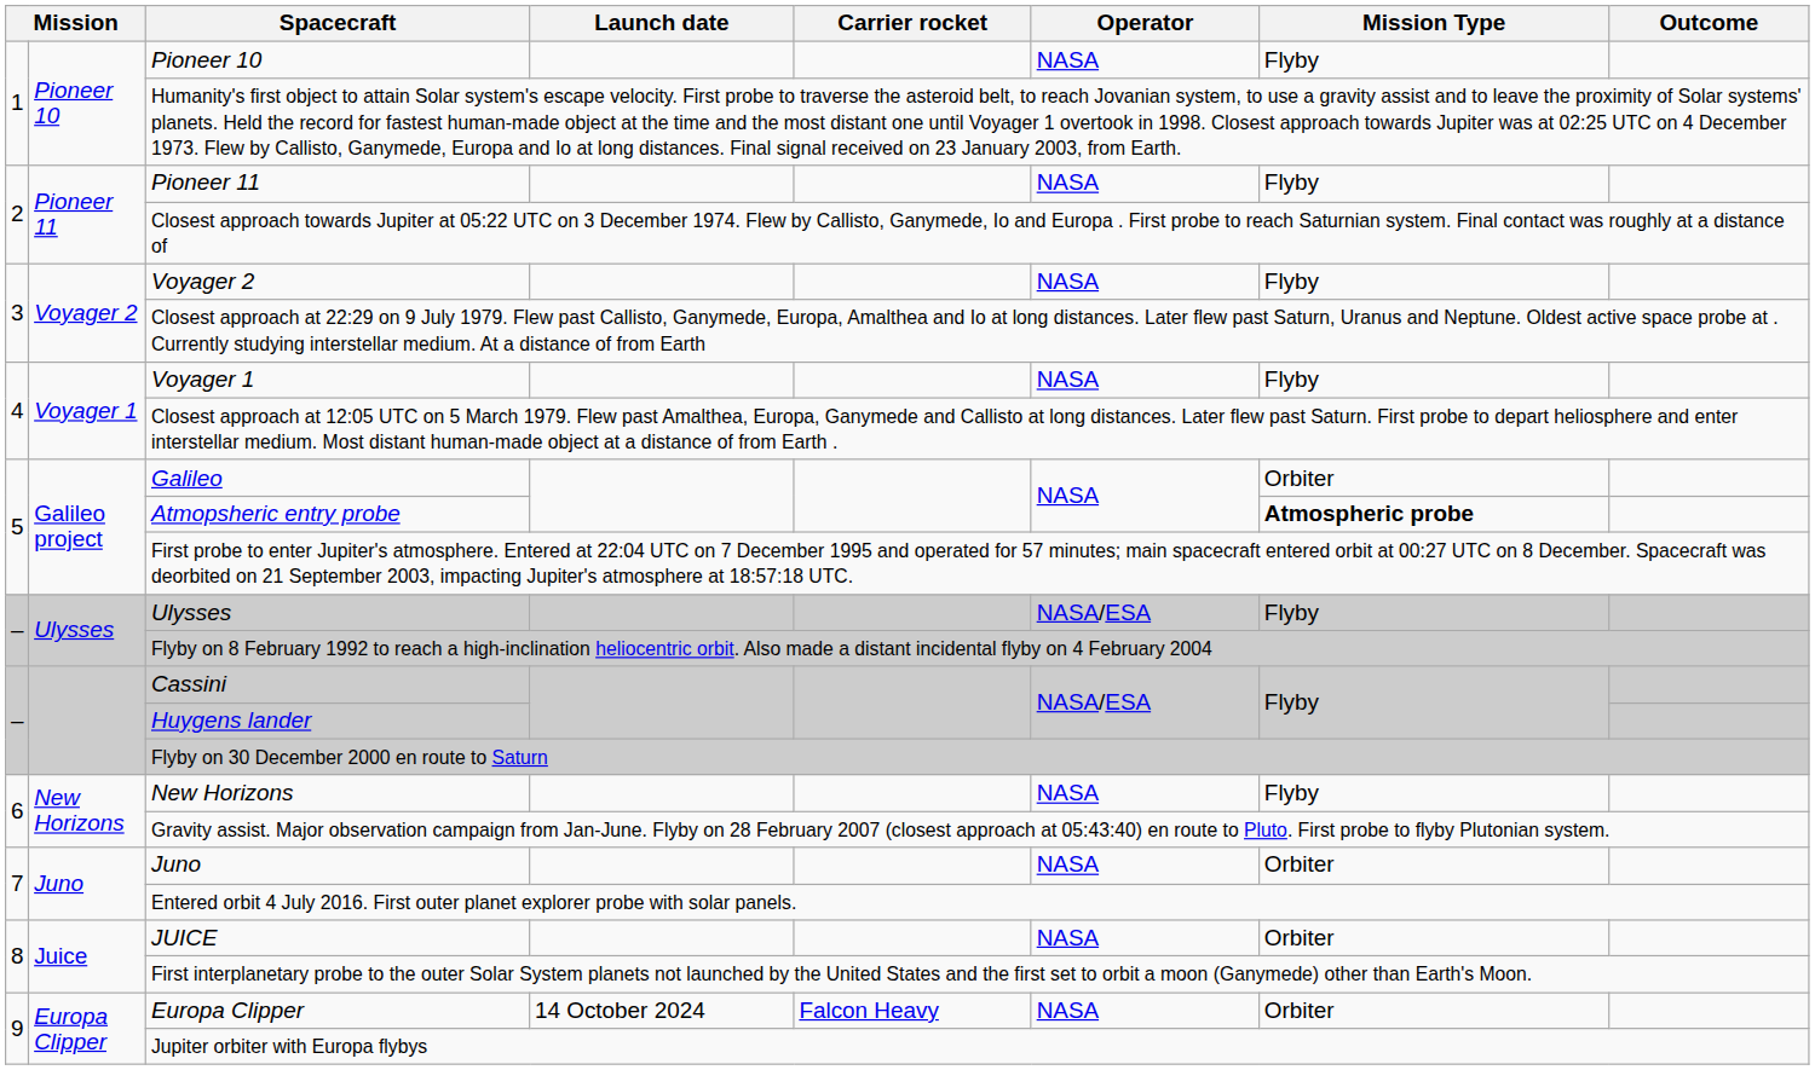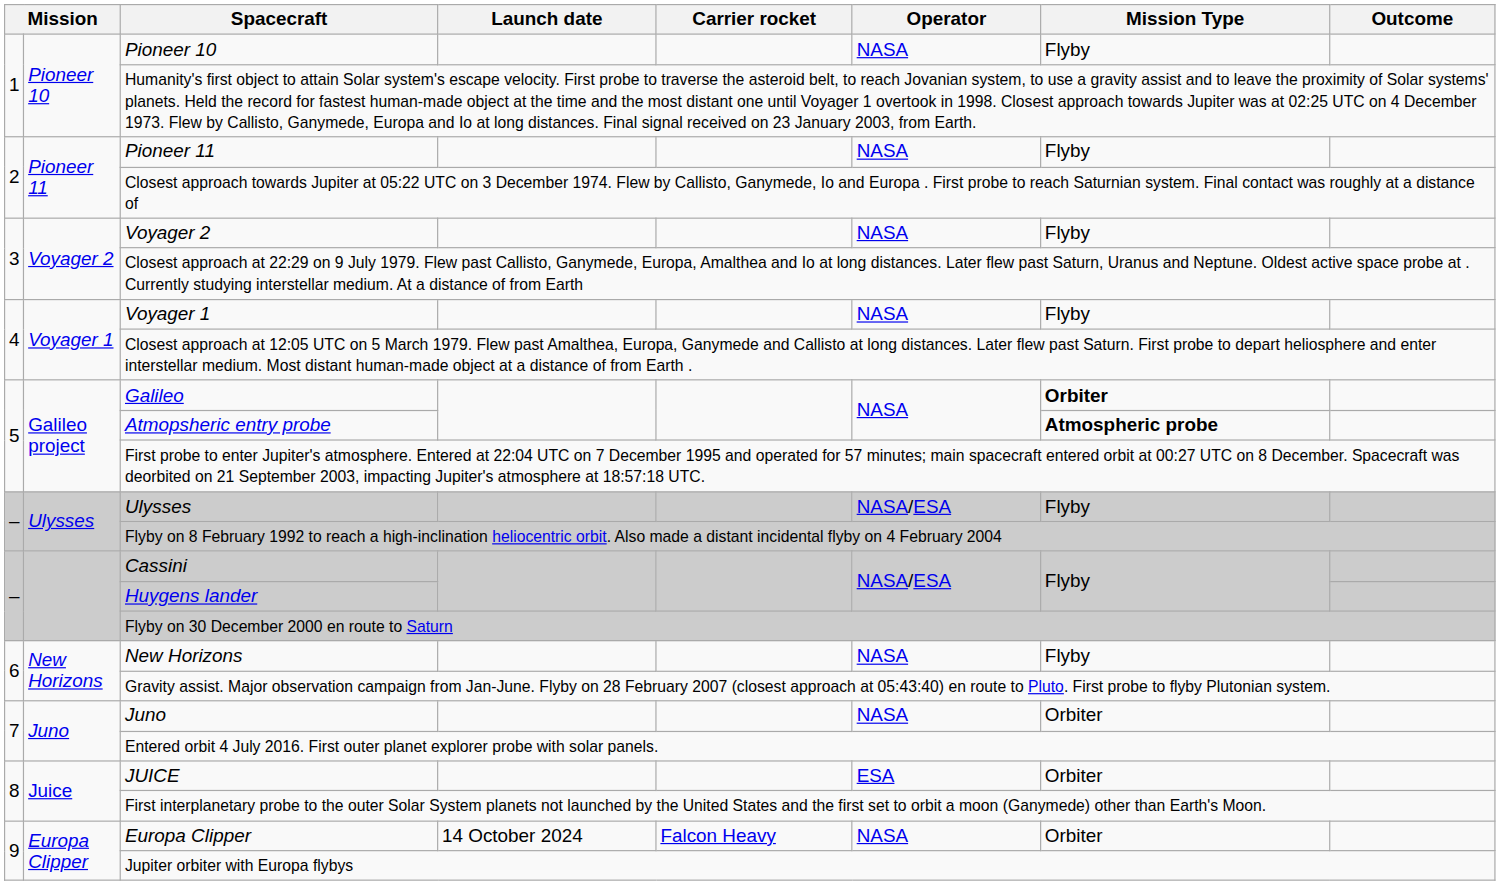 <table class="wikitable sortable sticky-header" style="width:100%">
 <tr>
 <th colspan="2">Mission</th>
 <th>Spacecraft</th>
 <th>Launch date</th>
 <th>Carrier rocket</th>
 <th>Operator</th>
 <th>Mission Type</th>
 <th>Outcome</th>
 </tr>
 <tr>
 <td rowspan="2">1</td>
 <td rowspan="2"><em><a href='#'>Pioneer 10</a></em></td>
 <td><em>Pioneer 10</em></td>
 <td></td>
 <td></td>
 <td> <a href='#'>NASA</a></td>
 <td>Flyby</td>
 <td></td>
 </tr>
 <tr>
 <td colspan="6"><small>Humanity's first object to attain Solar system's escape velocity. First probe to traverse the asteroid belt, to reach Jovanian system, to use a gravity assist and to leave the proximity of Solar systems' planets. Held the record for fastest human-made object at the time and the most distant one until Voyager 1 overtook in 1998. Closest approach towards Jupiter was at 02:25 UTC on 4 December 1973. Flew by Callisto, Ganymede, Europa and Io at long distances. Final signal received on 23 January 2003,  from Earth.</small></td>
 </tr>
 <tr>
 <td rowspan="2">2</td>
 <td rowspan="2"><em><a href='#'>Pioneer 11</a></em></td>
 <td><em>Pioneer 11</em></td>
 <td></td>
 <td></td>
 <td> <a href='#'>NASA</a></td>
 <td>Flyby</td>
 <td></td>
 </tr>
 <tr>
 <td colspan="6"><small>Closest approach towards Jupiter at 05:22 UTC on 3 December 1974. Flew by Callisto, Ganymede, Io and Europa . First probe to reach Saturnian system. Final contact was roughly at a distance of </small></td>
 </tr>
 <tr>
 <td rowspan="2">3</td>
 <td rowspan="2"><em><a href='#'>Voyager 2</a></em></td>
 <td><em>Voyager 2</em></td>
 <td></td>
 <td></td>
 <td> <a href='#'>NASA</a></td>
 <td>Flyby</td>
 <td></td>
 </tr>
 <tr>
 <td colspan="6"><small>Closest approach at 22:29 on 9 July 1979. Flew past Callisto, Ganymede, Europa, Amalthea and Io at long distances. Later flew past Saturn, Uranus and Neptune. Oldest active space probe at . Currently studying interstellar medium. At a distance of  from Earth </small></td>
 </tr>
 <tr>
 <td rowspan="2">4</td>
 <td rowspan="2"><em><a href='#'>Voyager 1</a></em></td>
 <td><em>Voyager 1</em></td>
 <td></td>
 <td></td>
 <td> <a href='#'>NASA</a></td>
 <td>Flyby</td>
 <td></td>
 </tr>
 <tr>
 <td colspan="6"><small>Closest approach at 12:05 UTC on 5 March 1979. Flew past Amalthea, Europa, Ganymede and Callisto at long distances. Later flew past Saturn. First probe to depart heliosphere and enter interstellar medium. Most distant human-made object at a distance of  from Earth .</small></td>
 </tr>
 <tr>
 <td rowspan="3">5</td>
 <td rowspan="3"><a href='#'>Galileo project</a></td>
 <td><em><a href='#'>Galileo</a></em></td>
 <td rowspan="2"></td>
 <td rowspan="2"></td>
 <td rowspan="2"> <a href='#'>NASA</a></td>
-<td>Orbiter</td>
+<td><strong>Orbiter</strong></td>
 <td></td>
 </tr>
 <tr>
 <td><em><a href='#'>Atmopsheric entry probe</a></em></td>
 <td><strong>Atmospheric probe</strong></td>
 <td></td>
 </tr>
 <tr>
 <td colspan="6"><small>First probe to enter Jupiter's atmosphere. Entered at 22:04 UTC on 7 December 1995 and operated for 57 minutes; main spacecraft entered orbit at 00:27 UTC on 8 December. Spacecraft was deorbited on 21 September 2003, impacting Jupiter's atmosphere at 18:57:18 UTC.</small></td>
 </tr>
 <tr style="background-color:#cccccc;">
 <td rowspan="2">–</td>
 <td rowspan="2"><em><a href='#'>Ulysses</a></em></td>
 <td><em>Ulysses</em></td>
 <td></td>
 <td></td>
 <td>  <a href='#'>NASA</a>/<a href='#'>ESA</a></td>
 <td>Flyby</td>
 <td></td>
 </tr>
 <tr style="background-color:#cccccc;">
 <td colspan="6"><small>Flyby on 8 February 1992 to reach a high-inclination <a href='#'>heliocentric orbit</a>. Also made a distant incidental flyby on 4 February 2004</small></td>
 </tr>
 <tr style="background-color:#cccccc;">
 <td rowspan="3">–</td>
 <td rowspan="3"></td>
 <td><em>Cassini</em></td>
 <td rowspan="2"></td>
 <td rowspan="2"></td>
 <td rowspan="2">  <a href='#'>NASA</a>/<a href='#'>ESA</a></td>
 <td rowspan="2">Flyby</td>
 <td></td>
 </tr>
 <tr style="background-color:#cccccc;">
 <td><em><a href='#'>Huygens lander</a></em></td>
 <td></td>
 </tr>
 <tr style="background-color:#cccccc;">
 <td colspan="6"><small>Flyby on 30 December 2000 en route to <a href='#'>Saturn</a></small></td>
 </tr>
 <tr>
 <td rowspan="2">6</td>
 <td rowspan="2"><em><a href='#'>New Horizons</a></em></td>
 <td><em>New Horizons</em></td>
 <td></td>
 <td></td>
 <td> <a href='#'>NASA</a></td>
 <td>Flyby</td>
 <td></td>
 </tr>
 <tr>
 <td colspan="6"><small>Gravity assist. Major observation campaign from Jan-June. Flyby on 28 February 2007 (closest approach at 05:43:40) en route to <a href='#'>Pluto</a>. First probe to flyby Plutonian system.</small></td>
 </tr>
 <tr>
 <td rowspan="2">7</td>
 <td rowspan="2"><em><a href='#'>Juno</a></em></td>
 <td><em>Juno</em></td>
 <td></td>
 <td></td>
 <td> <a href='#'>NASA</a></td>
 <td>Orbiter</td>
 <td></td>
 </tr>
 <tr>
 <td colspan="6"><small>Entered orbit 4 July 2016. First outer planet explorer probe with solar panels.</small></td>
 </tr>
 <tr>
 <td rowspan="2">8</td>
 <td rowspan="2"><a href='#'>Juice</a></td>
 <td><em>JUICE</em></td>
 <td></td>
 <td></td>
-<td> <a href='#'>NASA</a></td>
+<td> <a href='#'>ESA</a></td>
 <td>Orbiter</td>
 <td></td>
 </tr>
 <tr>
 <td colspan="6"><small>First interplanetary probe to the outer Solar System planets not launched by the United States and the first set to orbit a moon (Ganymede) other than Earth's Moon.</small></td>
 </tr>
 <tr>
 <td rowspan="2">9</td>
 <td rowspan=2><em><a href='#'>Europa Clipper</a></em></td>
 <td><em>Europa Clipper</em></td>
 <td>14 October 2024</td>
 <td><a href='#'>Falcon Heavy</a></td>
 <td> <a href='#'>NASA</a></td>
 <td>Orbiter</td>
 <td></td>
 </tr>
 <tr>
 <td colspan="6"><small>Jupiter orbiter with Europa flybys</small></td>
 </tr>
 </table>
